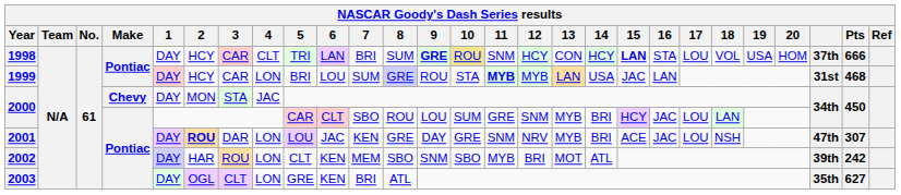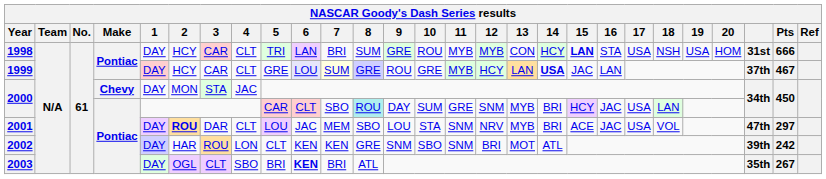 <table class="wikitable" style="text-align:center; font-size:75%">
 <tr>
 <th colspan=32><a href='#'>NASCAR Goody's Dash Series</a> results</th>
 </tr>
 <tr>
 <th>Year</th>
 <th>Team</th>
 <th>No.</th>
 <th>Make</th>
 <th>1</th>
 <th>2</th>
 <th>3</th>
 <th>4</th>
 <th>5</th>
 <th>6</th>
 <th>7</th>
 <th>8</th>
 <th>9</th>
 <th>10</th>
 <th>11</th>
 <th>12</th>
 <th>13</th>
 <th>14</th>
 <th>15</th>
 <th>16</th>
 <th>17</th>
 <th>18</th>
 <th>19</th>
 <th>20</th>
 <th></th>
 <th>Pts</th>
 <th>Ref</th>
 </tr>
 <tr>
 <th><a href='#'>1998</a></th>
 <th rowspan=7>N/A</th>
 <th rowspan=7>61</th>
 <th rowspan=2><a href='#'>Pontiac</a></th>
 <td><a href='#'>DAY</a></td>
 <td><a href='#'>HCY</a></td>
 <td style="background:#FFCFCF;"><a href='#'>CAR</a><br></td>
 <td><a href='#'>CLT</a></td>
 <td style="background:#DFFFDF;"><a href='#'>TRI</a><br></td>
 <td style="background:#EFCFFF;"><a href='#'>LAN</a><br></td>
 <td><a href='#'>BRI</a></td>
 <td><a href='#'>SUM</a></td>
-<td style="background:#DFFFDF;"><strong><a href='#'>GRE</a><br></strong></td>
-<td style="background: khaki;"><a href='#'>ROU</a></td>
-<td><a href='#'>SNM</a></td>
-<td style="background:#DFFFDF;"><a href='#'>HCY</a><br></td>
+<td style="background:#DFFFDF;"><a href='#'>GRE</a><br></td>
+<td><a href='#'>ROU</a></td>
+<td><a href='#'>MYB</a></td>
+<td style="background:#DFFFDF;"><a href='#'>MYB</a><br></td>
 <td><a href='#'>CON</a></td>
 <td style="background:#DFFFDF;"><a href='#'>HCY</a><br></td>
 <td><strong><a href='#'>LAN</a></strong></td>
 <td><a href='#'>STA</a></td>
-<td><a href='#'>LOU</a></td>
-<td><a href='#'>VOL</a></td>
+<td><a href='#'>USA</a></td>
+<td><a href='#'>NSH</a></td>
 <td><a href='#'>USA</a></td>
 <td><a href='#'>HOM</a></td>
-<th>37th</th>
+<th>31st</th>
 <th>666</th>
 <th></th>
 </tr>
 <tr>
 <th><a href='#'>1999</a></th>
 <td style="background:#FFCFCF;"><a href='#'>DAY</a><br></td>
 <td><a href='#'>HCY</a></td>
 <td><a href='#'>CAR</a></td>
-<td><a href='#'>LON</a></td>
-<td><a href='#'>BRI</a></td>
-<td><a href='#'>LOU</a></td>
-<td><a href='#'>SUM</a></td>
+<td><a href='#'>CLT</a></td>
+<td><a href='#'>GRE</a></td>
+<td style="background: lavender;"><a href='#'>LOU</a></td>
+<td style="background: lightyellow;"><a href='#'>SUM</a></td>
 <td style="background:#CFCFFF;"><a href='#'>GRE</a><br></td>
 <td><a href='#'>ROU</a></td>
-<td><a href='#'>STA</a></td>
-<td style="background:#DFFFDF;"><strong><a href='#'>MYB</a><br></strong></td>
+<td><a href='#'>GRE</a></td>
 <td style="background:#DFFFDF;"><a href='#'>MYB</a><br></td>
+<td style="background:#DFFFDF;"><a href='#'>HCY</a><br></td>
 <td style="background:#FFDF9F;"><a href='#'>LAN</a><br></td>
-<td><a href='#'>USA</a></td>
+<td><strong><a href='#'>USA</a></strong></td>
 <td><a href='#'>JAC</a></td>
 <td><a href='#'>LAN</a></td>
 <td colspan=4></td>
-<th>31st</th>
-<th>468</th>
+<th>37th</th>
+<th>467</th>
 <th></th>
 </tr>
 <tr>
 <th rowspan=2><a href='#'>2000</a></th>
 <th><a href='#'>Chevy</a></th>
 <td><a href='#'>DAY</a></td>
 <td><a href='#'>MON</a></td>
 <td style="background:#DFFFDF;"><a href='#'>STA</a><br></td>
 <td><a href='#'>JAC</a></td>
 <td colspan=16></td>
 <th rowspan=2>34th</th>
 <th rowspan=2>450</th>
 <th rowspan=2></th>
 </tr>
 <tr>
 <th rowspan=4><a href='#'>Pontiac</a></th>
 <td colspan=4></td>
 <td style="background:#FFCFCF;"><a href='#'>CAR</a><br></td>
 <td style="background:#FFCFCF;"><a href='#'>CLT</a><br></td>
 <td><a href='#'>SBO</a></td>
-<td><a href='#'>ROU</a></td>
-<td><a href='#'>LOU</a></td>
+<td style="background: paleturquoise;"><a href='#'>ROU</a></td>
+<td><a href='#'>DAY</a></td>
 <td><a href='#'>SUM</a></td>
 <td><a href='#'>GRE</a></td>
 <td><a href='#'>SNM</a></td>
 <td><a href='#'>MYB</a></td>
 <td><a href='#'>BRI</a></td>
 <td style="background:#EFCFFF;"><a href='#'>HCY</a><br></td>
 <td><a href='#'>JAC</a></td>
-<td><a href='#'>LOU</a></td>
+<td><a href='#'>USA</a></td>
 <td style="background:#DFFFDF;"><a href='#'>LAN</a><br></td>
 <td colspan=2></td>
 </tr>
 <tr>
 <th><a href='#'>2001</a></th>
 <td style="background:#EFCFFF;"><a href='#'>DAY</a><br></td>
 <td style="background:#FFDF9F;"><strong><a href='#'>ROU</a><br></strong></td>
 <td><a href='#'>DAR</a></td>
-<td><a href='#'>LON</a></td>
+<td><a href='#'>CLT</a></td>
 <td style="background:#EFCFFF;"><a href='#'>LOU</a><br></td>
 <td><a href='#'>JAC</a></td>
-<td><a href='#'>KEN</a></td>
-<td><a href='#'>GRE</a></td>
-<td><a href='#'>DAY</a></td>
-<td><a href='#'>GRE</a></td>
+<td><a href='#'>MEM</a></td>
+<td><a href='#'>SBO</a></td>
+<td><a href='#'>LOU</a></td>
+<td><a href='#'>STA</a></td>
 <td><a href='#'>SNM</a></td>
 <td><a href='#'>NRV</a></td>
 <td><a href='#'>MYB</a></td>
 <td><a href='#'>BRI</a></td>
 <td><a href='#'>ACE</a></td>
 <td><a href='#'>JAC</a></td>
-<td><a href='#'>LOU</a></td>
-<td><a href='#'>NSH</a></td>
+<td><a href='#'>USA</a></td>
+<td><a href='#'>VOL</a></td>
 <td colspan=2></td>
 <th>47th</th>
-<th>307</th>
+<th>297</th>
 <th></th>
 </tr>
 <tr>
 <th><a href='#'>2002</a></th>
 <td style="background:#CFCFFF;"><a href='#'>DAY</a><br></td>
 <td><a href='#'>HAR</a></td>
 <td style="background:#FFDF9F;"><a href='#'>ROU</a><br></td>
 <td><a href='#'>LON</a></td>
 <td><a href='#'>CLT</a></td>
 <td><a href='#'>KEN</a></td>
-<td><a href='#'>MEM</a></td>
+<td><a href='#'>KEN</a></td>
+<td><a href='#'>GRE</a></td>
+<td><a href='#'>SNM</a></td>
 <td><a href='#'>SBO</a></td>
 <td><a href='#'>SNM</a></td>
-<td><a href='#'>SBO</a></td>
-<td><a href='#'>MYB</a></td>
 <td><a href='#'>BRI</a></td>
 <td><a href='#'>MOT</a></td>
 <td><a href='#'>ATL</a></td>
 <td colspan=6></td>
 <th>39th</th>
 <th>242</th>
 <th></th>
 </tr>
 <tr>
 <th><a href='#'>2003</a></th>
 <td style="background:#DFFFDF;"><a href='#'>DAY</a><br></td>
 <td style="background:#EFCFFF;"><a href='#'>OGL</a><br></td>
 <td style="background:#EFCFFF;"><a href='#'>CLT</a><br></td>
-<td><a href='#'>LON</a></td>
-<td><a href='#'>GRE</a></td>
-<td><a href='#'>KEN</a></td>
+<td><a href='#'>SBO</a></td>
+<td><a href='#'>BRI</a></td>
+<td><strong><a href='#'>KEN</a></strong></td>
 <td><a href='#'>BRI</a></td>
 <td><a href='#'>ATL</a></td>
 <td colspan=12></td>
 <th>35th</th>
-<th>627</th>
+<th>267</th>
 <th></th>
 </tr>
 </table>
